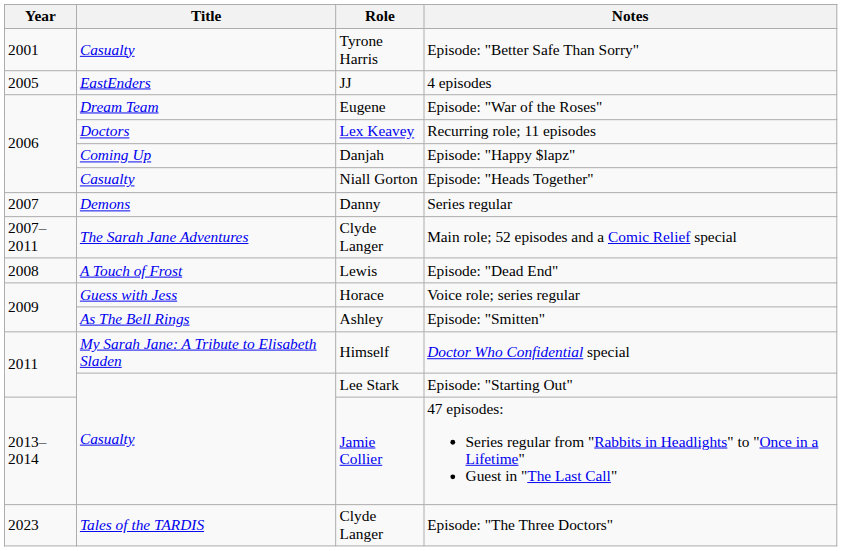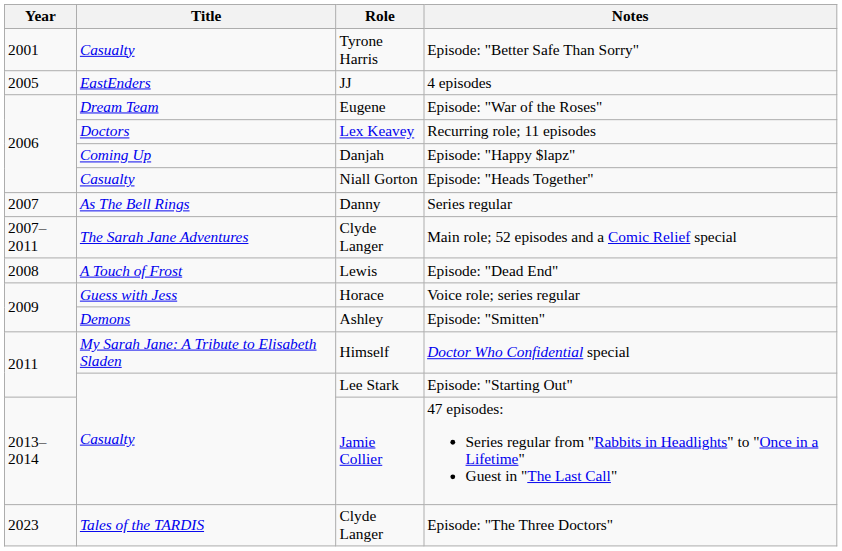 <table class="wikitable">
 <tr>
 <th>Year</th>
 <th>Title</th>
 <th>Role</th>
 <th>Notes</th>
 </tr>
 <tr>
 <td>2001</td>
 <td><em><a href='#'>Casualty</a></em></td>
 <td>Tyrone Harris</td>
 <td>Episode: "Better Safe Than Sorry"</td>
 </tr>
 <tr>
 <td>2005</td>
 <td><em><a href='#'>EastEnders</a></em></td>
 <td>JJ</td>
 <td>4 episodes</td>
 </tr>
 <tr>
 <td rowspan="4">2006</td>
 <td><em><a href='#'>Dream Team</a></em></td>
 <td>Eugene</td>
 <td>Episode: "War of the Roses"</td>
 </tr>
 <tr>
 <td><em><a href='#'>Doctors</a></em></td>
 <td><a href='#'>Lex Keavey</a></td>
 <td>Recurring role; 11 episodes</td>
 </tr>
 <tr>
 <td><em><a href='#'>Coming Up</a></em></td>
 <td>Danjah</td>
 <td>Episode: "Happy $lapz"</td>
 </tr>
 <tr>
 <td><em><a href='#'>Casualty</a></em></td>
 <td>Niall Gorton</td>
 <td>Episode: "Heads Together"</td>
 </tr>
 <tr>
 <td>2007</td>
-<td><em><a href='#'>Demons</a></em></td>
+<td><em><a href='#'>As The Bell Rings</a></em></td>
 <td>Danny</td>
 <td>Series regular</td>
 </tr>
 <tr>
 <td>2007–2011</td>
 <td><em><a href='#'>The Sarah Jane Adventures</a></em></td>
 <td>Clyde Langer</td>
 <td>Main role; 52 episodes and a <a href='#'>Comic Relief</a> special</td>
 </tr>
 <tr>
 <td>2008</td>
 <td><em><a href='#'>A Touch of Frost</a></em></td>
 <td>Lewis</td>
 <td>Episode: "Dead End"</td>
 </tr>
 <tr>
 <td rowspan="2">2009</td>
 <td><em><a href='#'>Guess with Jess</a></em></td>
 <td>Horace</td>
 <td>Voice role; series regular</td>
 </tr>
 <tr>
-<td><em><a href='#'>As The Bell Rings</a></em></td>
+<td><em><a href='#'>Demons</a></em></td>
 <td>Ashley</td>
 <td>Episode: "Smitten"</td>
 </tr>
 <tr>
 <td rowspan="2">2011</td>
 <td><em><a href='#'>My Sarah Jane: A Tribute to Elisabeth Sladen</a></em></td>
 <td>Himself</td>
 <td><em><a href='#'>Doctor Who Confidential</a></em> special</td>
 </tr>
 <tr>
 <td rowspan="2"><em><a href='#'>Casualty</a></em></td>
 <td>Lee Stark</td>
 <td>Episode: "Starting Out"</td>
 </tr>
 <tr>
 <td>2013–2014</td>
 <td><a href='#'>Jamie Collier</a></td>
 <td>47 episodes:<br><ul><li>Series regular from "<a href='#'>Rabbits in Headlights</a>" to "<a href='#'>Once in a Lifetime</a>"</li><li>Guest in "<a href='#'>The Last Call</a>"</li></ul></td>
 </tr>
 <tr>
 <td>2023</td>
 <td><em><a href='#'>Tales of the TARDIS</a></em></td>
 <td>Clyde Langer</td>
 <td>Episode: "The Three Doctors"</td>
 </tr>
 </table>
